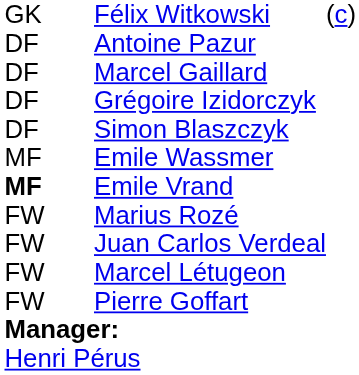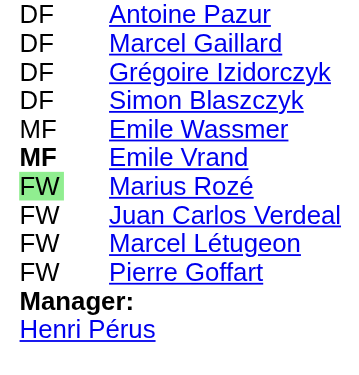 <table style="font-size: 90%" cellspacing="0" cellpadding="0" align=center>
 <tr>
 <td colspan=4></td>
 </tr>
 <tr>
 <th width=25></th>
 <th width=25></th>
-</tr>
-<tr>
-<td>GK</td>
-<td><strong> </strong></td>
-<td> <a href='#'>Félix Witkowski</a></td>
-<td>(<a href='#'>c</a>)</td>
 </tr>
 <tr>
 <td>DF</td>
 <td><strong> </strong></td>
 <td> <a href='#'>Antoine Pazur</a></td>
 </tr>
 <tr>
 <td>DF</td>
 <td><strong> </strong></td>
 <td> <a href='#'>Marcel Gaillard</a></td>
 </tr>
 <tr>
 <td>DF</td>
 <td><strong> </strong></td>
 <td> <a href='#'>Grégoire Izidorczyk</a></td>
 </tr>
 <tr>
 <td>DF</td>
 <td><strong> </strong></td>
 <td> <a href='#'>Simon Blaszczyk</a></td>
 </tr>
 <tr>
 <td>MF</td>
 <td><strong> </strong></td>
 <td> <a href='#'>Emile Wassmer</a></td>
 </tr>
 <tr>
 <td><strong>MF</strong></td>
 <td><strong> </strong></td>
 <td> <a href='#'>Emile Vrand</a></td>
 </tr>
 <tr>
-<td>FW</td>
+<td style="background: lightgreen;">FW</td>
 <td><strong> </strong></td>
 <td> <a href='#'>Marius Rozé</a></td>
 </tr>
 <tr>
 <td>FW</td>
 <td><strong> </strong></td>
 <td> <a href='#'>Juan Carlos Verdeal</a></td>
 </tr>
 <tr>
 <td>FW</td>
 <td><strong> </strong></td>
 <td> <a href='#'>Marcel Létugeon</a></td>
 </tr>
 <tr>
 <td>FW</td>
 <td><strong> </strong></td>
 <td> <a href='#'>Pierre Goffart</a></td>
 </tr>
 <tr>
 <td colspan=3><strong>Manager:</strong></td>
 </tr>
 <tr>
 <td colspan=4> <a href='#'>Henri Pérus</a></td>
 </tr>
 </table>
